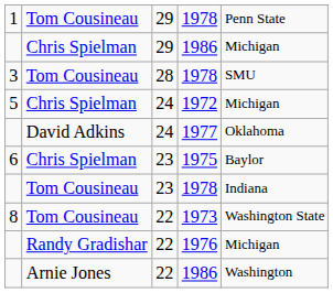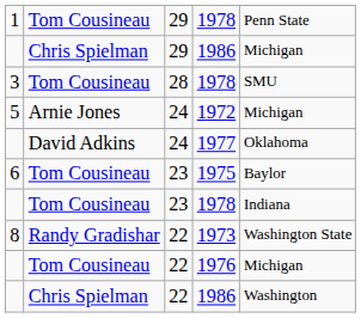 <table class="wikitable">
 <tr>
 </tr>
 <tr>
 <td>1</td>
 <td><a href='#'>Tom Cousineau</a></td>
 <td>29</td>
 <td><a href='#'>1978</a></td>
 <td style="font-size:80%;">Penn State</td>
 </tr>
 <tr>
 <td></td>
 <td><a href='#'>Chris Spielman</a></td>
 <td>29</td>
 <td><a href='#'>1986</a></td>
 <td style="font-size:80%;">Michigan</td>
 </tr>
 <tr>
 <td>3</td>
 <td><a href='#'>Tom Cousineau</a></td>
 <td>28</td>
 <td><a href='#'>1978</a></td>
 <td style="font-size:80%;">SMU</td>
 </tr>
 <tr>
 <td>5</td>
-<td><a href='#'>Chris Spielman</a></td>
+<td>Arnie Jones</td>
 <td>24</td>
 <td><a href='#'>1972</a></td>
 <td style="font-size:80%;">Michigan</td>
 </tr>
 <tr>
 <td></td>
 <td>David Adkins</td>
 <td>24</td>
 <td><a href='#'>1977</a></td>
 <td style="font-size:80%;">Oklahoma</td>
 </tr>
 <tr>
 <td>6</td>
-<td><a href='#'>Chris Spielman</a></td>
+<td><a href='#'>Tom Cousineau</a></td>
 <td>23</td>
 <td><a href='#'>1975</a></td>
 <td style="font-size:80%;">Baylor</td>
 </tr>
 <tr>
 <td></td>
 <td><a href='#'>Tom Cousineau</a></td>
 <td>23</td>
 <td><a href='#'>1978</a></td>
 <td style="font-size:80%;">Indiana</td>
 </tr>
 <tr>
 <td>8</td>
-<td><a href='#'>Tom Cousineau</a></td>
+<td><a href='#'>Randy Gradishar</a></td>
 <td>22</td>
 <td><a href='#'>1973</a></td>
 <td style="font-size:80%;">Washington State</td>
 </tr>
 <tr>
 <td></td>
-<td><a href='#'>Randy Gradishar</a></td>
+<td><a href='#'>Tom Cousineau</a></td>
 <td>22</td>
 <td><a href='#'>1976</a></td>
 <td style="font-size:80%;">Michigan</td>
 </tr>
 <tr>
 <td></td>
-<td>Arnie Jones</td>
+<td><a href='#'>Chris Spielman</a></td>
 <td>22</td>
 <td><a href='#'>1986</a></td>
 <td style="font-size:80%;">Washington</td>
 </tr>
 </table>
